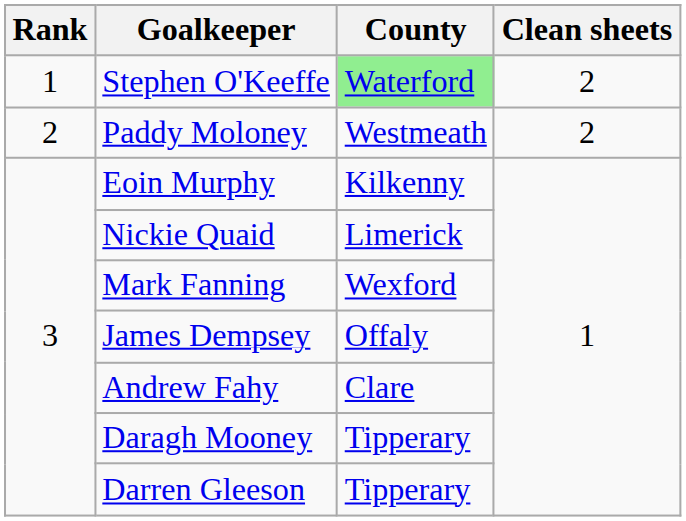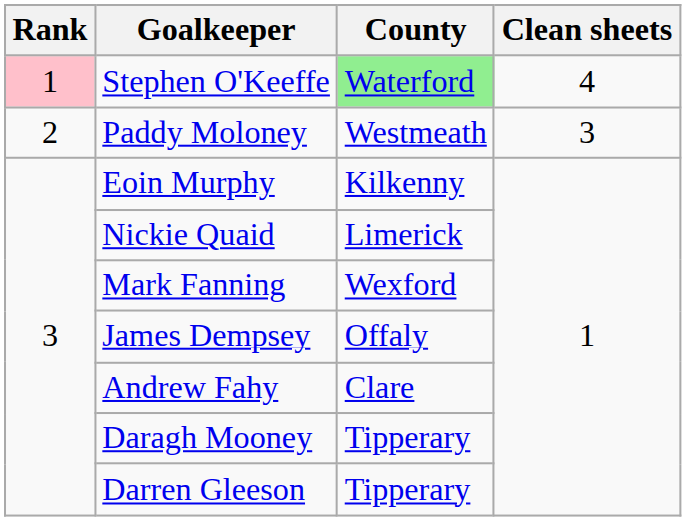 <table class="wikitable">
 <tr>
 <th>Rank</th>
 <th>Goalkeeper</th>
 <th>County</th>
 <th>Clean sheets</th>
 </tr>
 <tr>
-<td rowspan=1 align=center>1</td>
+<td rowspan=1 align=center style="background: pink;">1</td>
 <td><a href='#'>Stephen O'Keeffe</a></td>
 <td style="background: lightgreen;"> <a href='#'>Waterford</a></td>
-<td rowspan=1 align=center>2</td>
+<td rowspan=1 align=center>4</td>
 </tr>
 <tr>
 <td rowspan=1 align=center>2</td>
 <td><a href='#'>Paddy Moloney</a></td>
 <td> <a href='#'>Westmeath</a></td>
-<td rowspan=1 align=center>2</td>
+<td rowspan=1 align=center>3</td>
 </tr>
 <tr>
 <td rowspan=8 align=center>3</td>
 <td><a href='#'>Eoin Murphy</a></td>
 <td> <a href='#'>Kilkenny</a></td>
 <td rowspan=8 align=center>1</td>
 </tr>
 <tr>
 <td><a href='#'>Nickie Quaid</a></td>
 <td> <a href='#'>Limerick</a></td>
 </tr>
 <tr>
 <td><a href='#'>Mark Fanning</a></td>
 <td> <a href='#'>Wexford</a></td>
 </tr>
 <tr>
 <td><a href='#'>James Dempsey</a></td>
 <td> <a href='#'>Offaly</a></td>
 </tr>
 <tr>
 <td><a href='#'>Andrew Fahy</a></td>
 <td> <a href='#'>Clare</a></td>
 </tr>
 <tr>
 <td><a href='#'>Daragh Mooney</a></td>
 <td> <a href='#'>Tipperary</a></td>
 </tr>
 <tr>
 <td><a href='#'>Darren Gleeson</a></td>
 <td> <a href='#'>Tipperary</a></td>
 </tr>
 </table>
